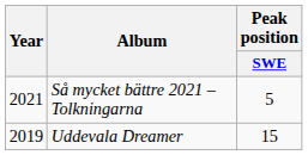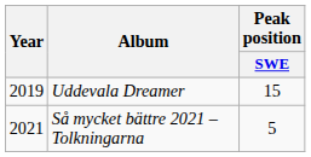 <table class="wikitable">
 <tr>
 <th align="center" rowspan="2" width="10">Year</th>
 <th align="center" rowspan="2" width="170">Album</th>
 <th align="center" colspan="1" width="20">Peak position</th>
 </tr>
 <tr>
 <th scope="col" style="width:3em;font-size:90%;"><a href='#'>SWE</a><br></th>
 </tr>
 <tr>
+<td style="text-align:center;">2019</td>
+<td><em>Uddevala Dreamer</em></td>
+<td style="text-align:center;">15</td>
+</tr>
+<tr>
 <td style="text-align:center;">2021</td>
 <td><em>Så mycket bättre 2021 – Tolkningarna</em></td>
 <td style="text-align:center;">5</td>
 </tr>
-<tr>
-<td style="text-align:center;">2019</td>
-<td><em>Uddevala Dreamer</em></td>
-<td style="text-align:center;">15</td>
-</tr>
 </table>
